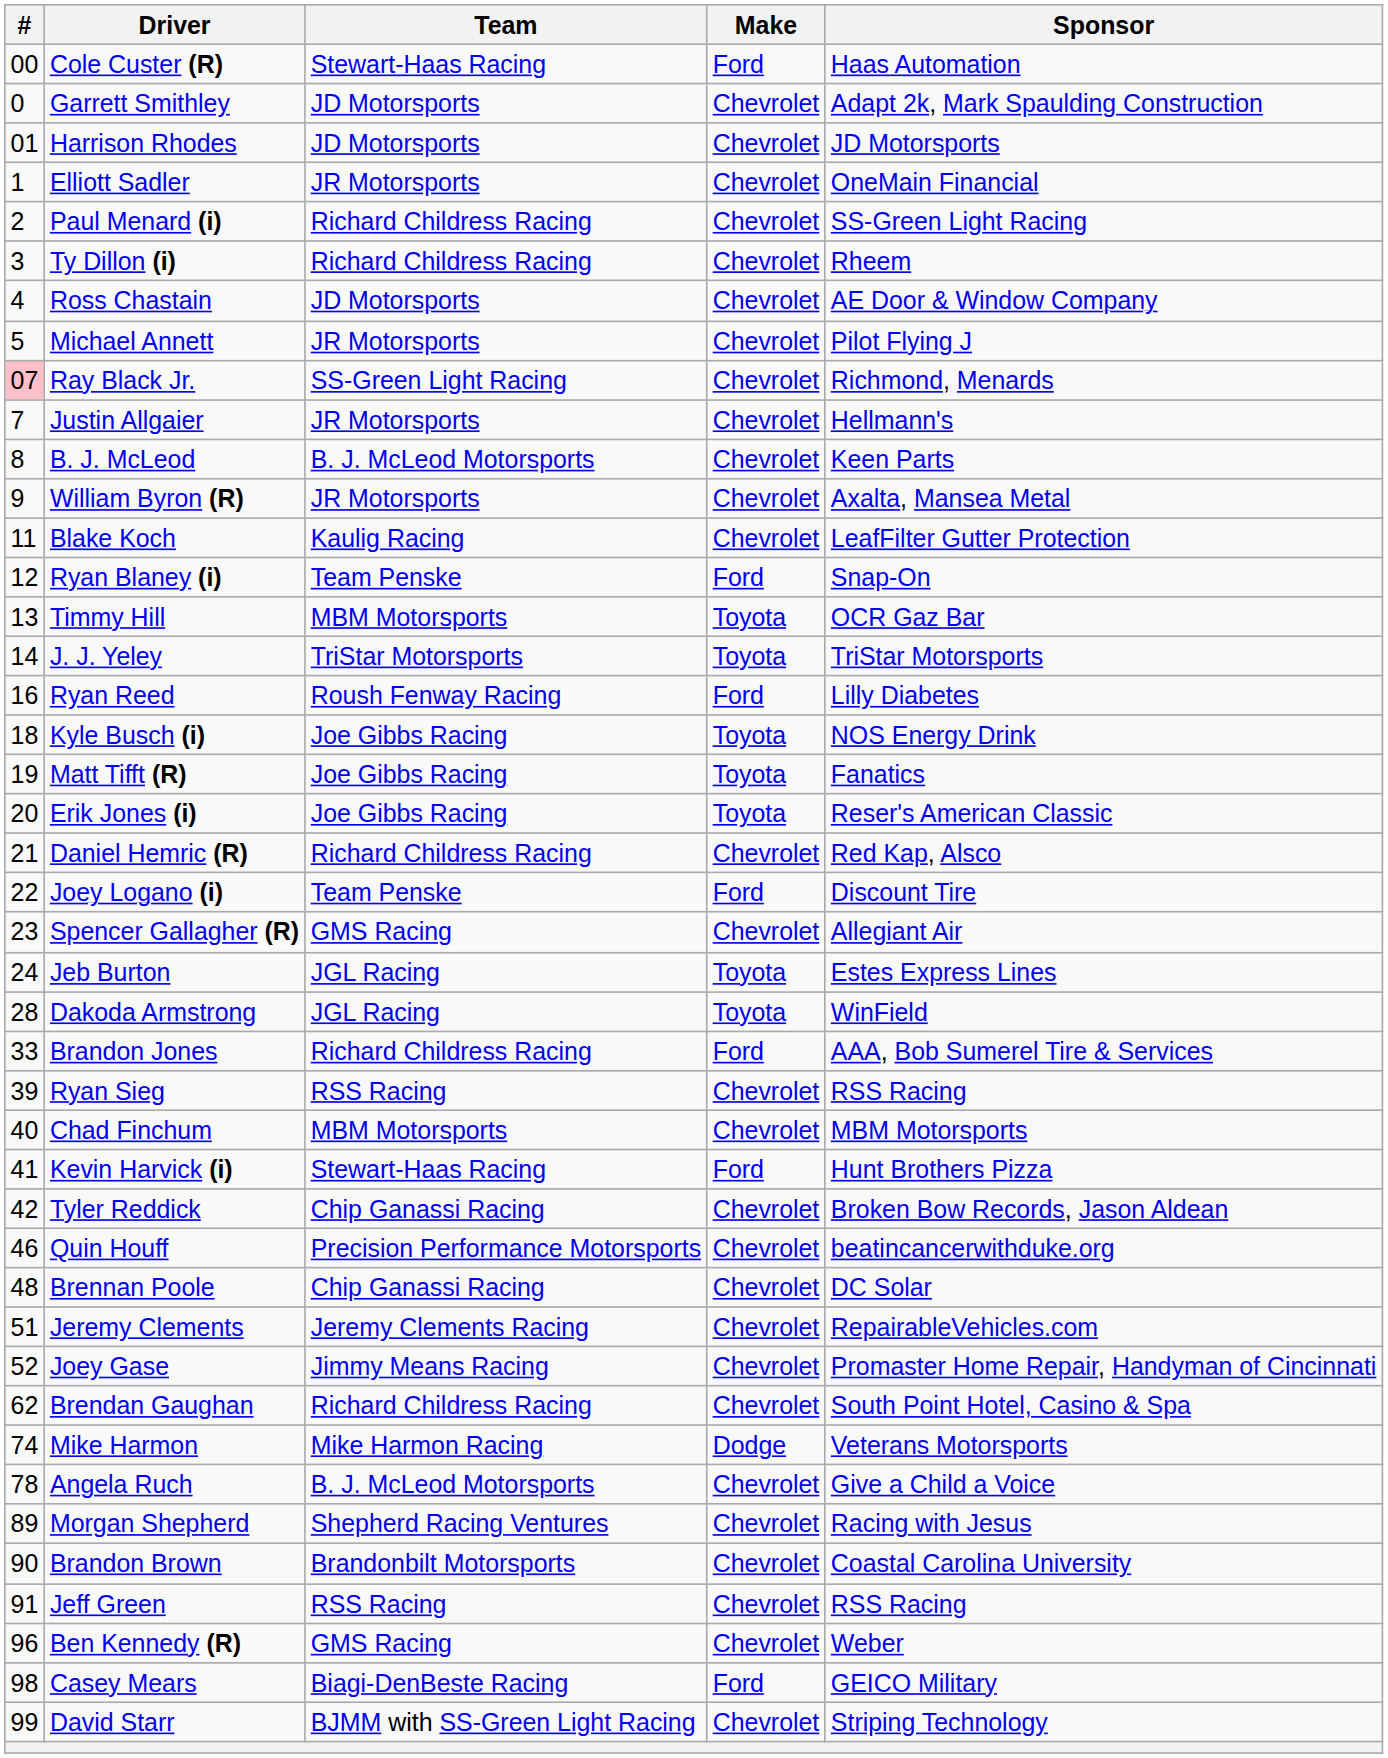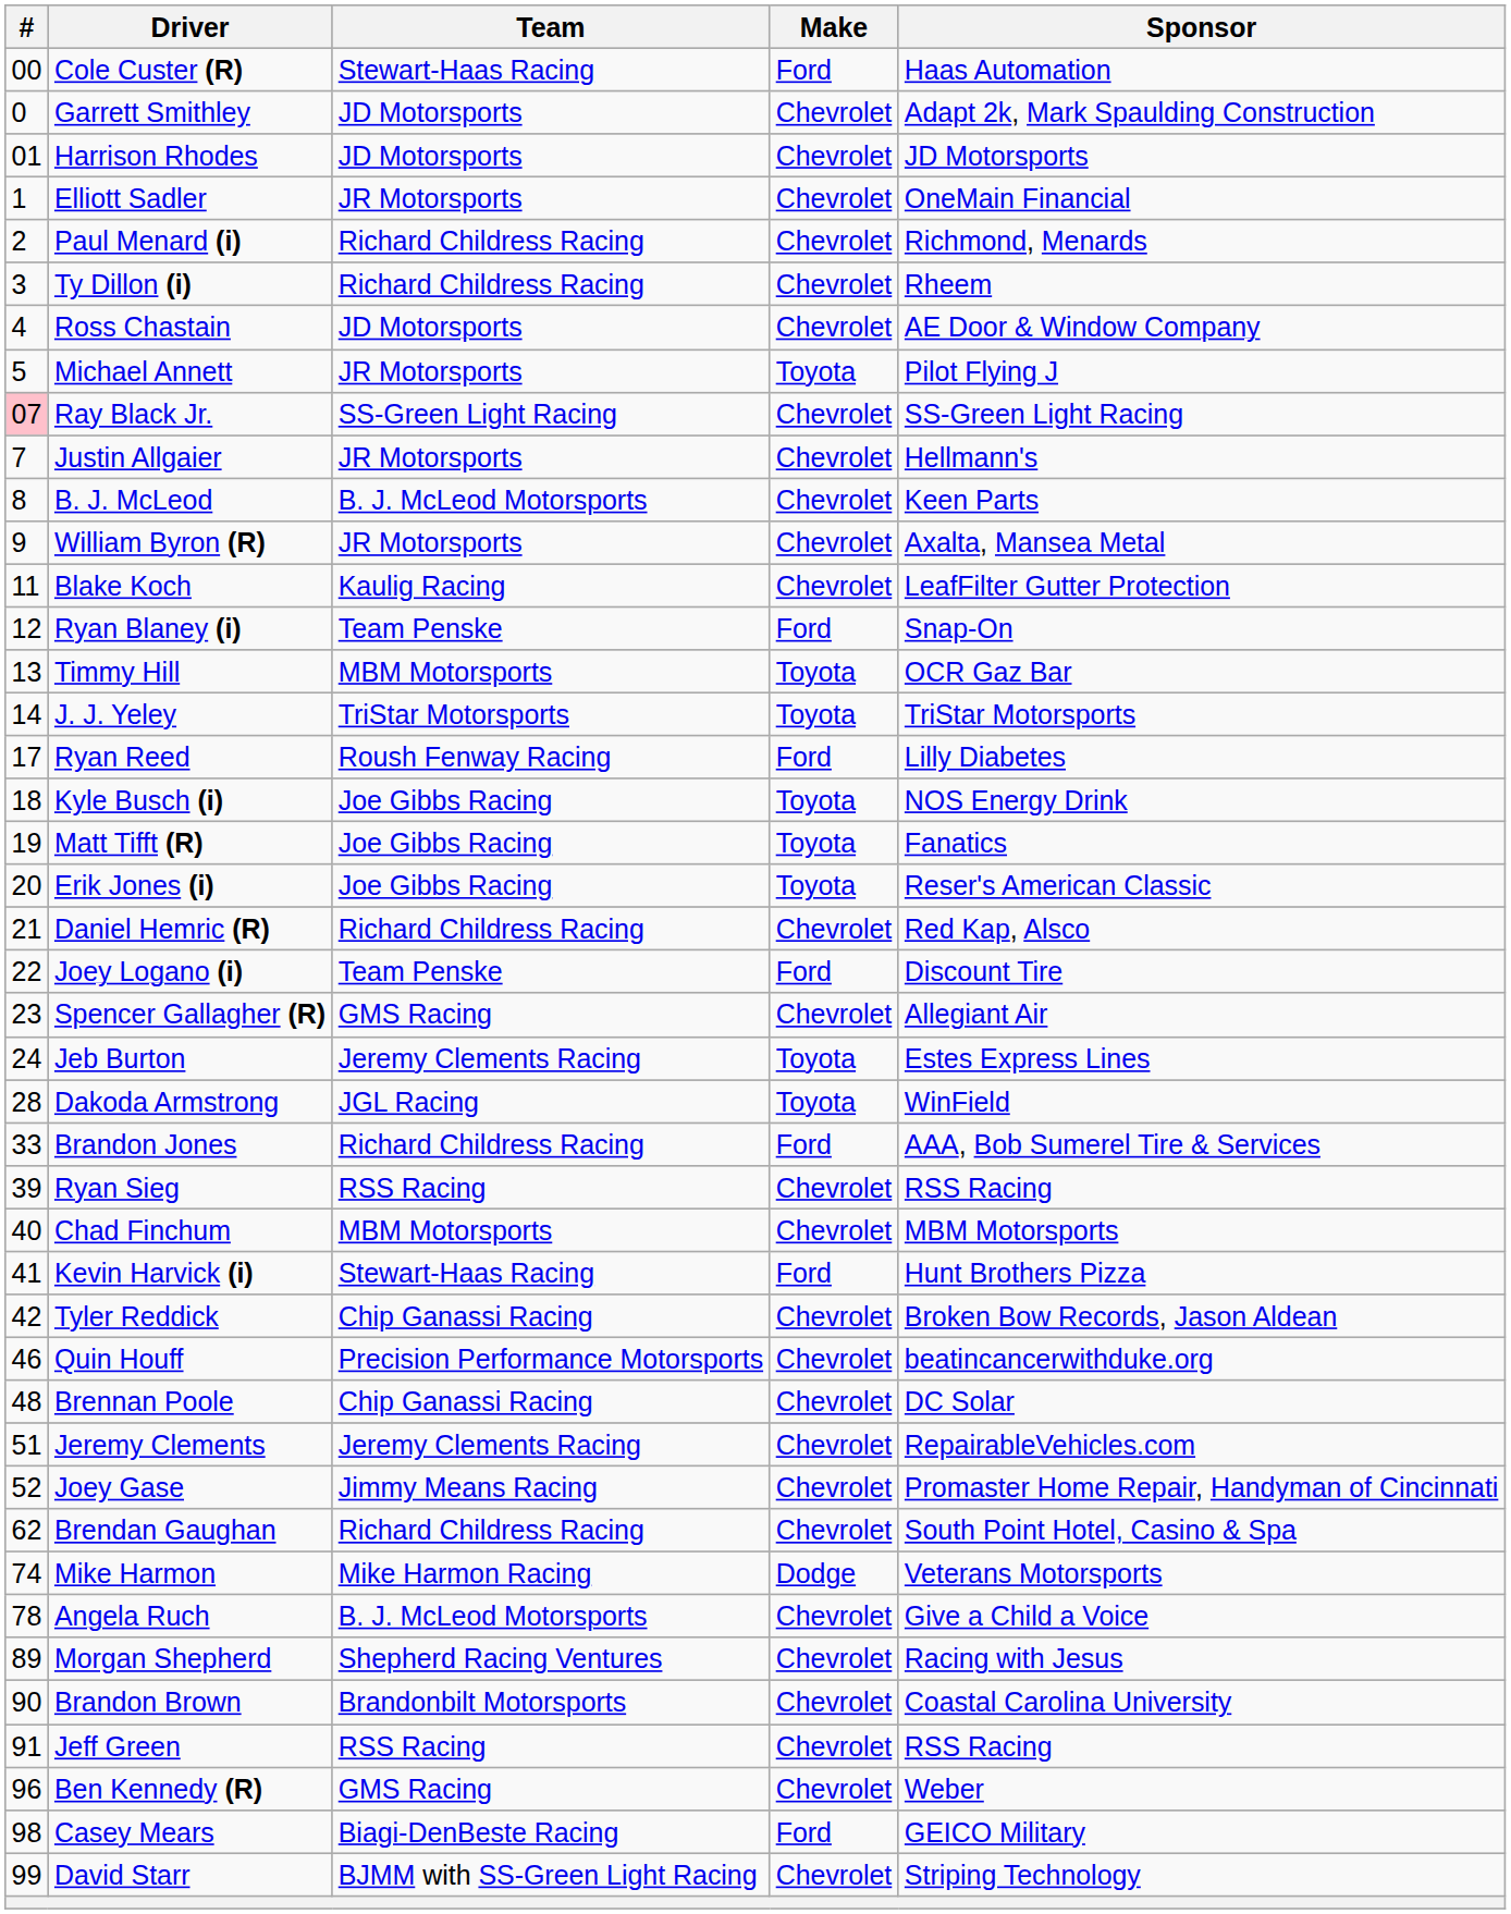 <table class="wikitable" style="font-size:95%">
 <tr>
 <th>#</th>
 <th>Driver</th>
 <th>Team</th>
 <th>Make</th>
 <th>Sponsor</th>
 </tr>
 <tr>
 <td>00</td>
 <td><a href='#'>Cole Custer</a> <strong>(R)</strong></td>
 <td><a href='#'>Stewart-Haas Racing</a></td>
 <td><a href='#'>Ford</a></td>
 <td><a href='#'>Haas Automation</a></td>
 </tr>
 <tr>
 <td>0</td>
 <td><a href='#'>Garrett Smithley</a></td>
 <td><a href='#'>JD Motorsports</a></td>
 <td><a href='#'>Chevrolet</a></td>
 <td><a href='#'>Adapt 2k</a>, <a href='#'>Mark Spaulding Construction</a></td>
 </tr>
 <tr>
 <td>01</td>
 <td><a href='#'>Harrison Rhodes</a></td>
 <td><a href='#'>JD Motorsports</a></td>
 <td><a href='#'>Chevrolet</a></td>
 <td><a href='#'>JD Motorsports</a></td>
 </tr>
 <tr>
 <td>1</td>
 <td><a href='#'>Elliott Sadler</a></td>
 <td><a href='#'>JR Motorsports</a></td>
 <td><a href='#'>Chevrolet</a></td>
 <td><a href='#'>OneMain Financial</a></td>
 </tr>
 <tr>
 <td>2</td>
 <td><a href='#'>Paul Menard</a> <strong>(i)</strong></td>
 <td><a href='#'>Richard Childress Racing</a></td>
 <td><a href='#'>Chevrolet</a></td>
-<td><a href='#'>SS-Green Light Racing</a></td>
+<td><a href='#'>Richmond</a>, <a href='#'>Menards</a></td>
 </tr>
 <tr>
 <td>3</td>
 <td><a href='#'>Ty Dillon</a> <strong>(i)</strong></td>
 <td><a href='#'>Richard Childress Racing</a></td>
 <td><a href='#'>Chevrolet</a></td>
 <td><a href='#'>Rheem</a></td>
 </tr>
 <tr>
 <td>4</td>
 <td><a href='#'>Ross Chastain</a></td>
 <td><a href='#'>JD Motorsports</a></td>
 <td><a href='#'>Chevrolet</a></td>
 <td><a href='#'>AE Door & Window Company</a></td>
 </tr>
 <tr>
 <td>5</td>
 <td><a href='#'>Michael Annett</a></td>
 <td><a href='#'>JR Motorsports</a></td>
-<td><a href='#'>Chevrolet</a></td>
+<td><a href='#'>Toyota</a></td>
 <td><a href='#'>Pilot Flying J</a></td>
 </tr>
 <tr>
 <td style="background: pink;">07</td>
 <td><a href='#'>Ray Black Jr.</a></td>
 <td><a href='#'>SS-Green Light Racing</a></td>
 <td><a href='#'>Chevrolet</a></td>
-<td><a href='#'>Richmond</a>, <a href='#'>Menards</a></td>
+<td><a href='#'>SS-Green Light Racing</a></td>
 </tr>
 <tr>
 <td>7</td>
 <td><a href='#'>Justin Allgaier</a></td>
 <td><a href='#'>JR Motorsports</a></td>
 <td><a href='#'>Chevrolet</a></td>
 <td><a href='#'>Hellmann's</a></td>
 </tr>
 <tr>
 <td>8</td>
 <td><a href='#'>B. J. McLeod</a></td>
 <td><a href='#'>B. J. McLeod Motorsports</a></td>
 <td><a href='#'>Chevrolet</a></td>
 <td><a href='#'>Keen Parts</a></td>
 </tr>
 <tr>
 <td>9</td>
 <td><a href='#'>William Byron</a> <strong>(R)</strong></td>
 <td><a href='#'>JR Motorsports</a></td>
 <td><a href='#'>Chevrolet</a></td>
 <td><a href='#'>Axalta</a>, <a href='#'>Mansea Metal</a></td>
 </tr>
 <tr>
 <td>11</td>
 <td><a href='#'>Blake Koch</a></td>
 <td><a href='#'>Kaulig Racing</a></td>
 <td><a href='#'>Chevrolet</a></td>
 <td><a href='#'>LeafFilter Gutter Protection</a></td>
 </tr>
 <tr>
 <td>12</td>
 <td><a href='#'>Ryan Blaney</a> <strong>(i)</strong></td>
 <td><a href='#'>Team Penske</a></td>
 <td><a href='#'>Ford</a></td>
 <td><a href='#'>Snap-On</a></td>
 </tr>
 <tr>
 <td>13</td>
 <td><a href='#'>Timmy Hill</a></td>
 <td><a href='#'>MBM Motorsports</a></td>
 <td><a href='#'>Toyota</a></td>
 <td><a href='#'>OCR Gaz Bar</a></td>
 </tr>
 <tr>
 <td>14</td>
 <td><a href='#'>J. J. Yeley</a></td>
 <td><a href='#'>TriStar Motorsports</a></td>
 <td><a href='#'>Toyota</a></td>
 <td><a href='#'>TriStar Motorsports</a></td>
 </tr>
 <tr>
-<td>16</td>
+<td>17</td>
 <td><a href='#'>Ryan Reed</a></td>
 <td><a href='#'>Roush Fenway Racing</a></td>
 <td><a href='#'>Ford</a></td>
 <td><a href='#'>Lilly Diabetes</a></td>
 </tr>
 <tr>
 <td>18</td>
 <td><a href='#'>Kyle Busch</a> <strong>(i)</strong></td>
 <td><a href='#'>Joe Gibbs Racing</a></td>
 <td><a href='#'>Toyota</a></td>
 <td><a href='#'>NOS Energy Drink</a></td>
 </tr>
 <tr>
 <td>19</td>
 <td><a href='#'>Matt Tifft</a> <strong>(R)</strong></td>
 <td><a href='#'>Joe Gibbs Racing</a></td>
 <td><a href='#'>Toyota</a></td>
 <td><a href='#'>Fanatics</a></td>
 </tr>
 <tr>
 <td>20</td>
 <td><a href='#'>Erik Jones</a> <strong>(i)</strong></td>
 <td><a href='#'>Joe Gibbs Racing</a></td>
 <td><a href='#'>Toyota</a></td>
 <td><a href='#'>Reser's American Classic</a></td>
 </tr>
 <tr>
 <td>21</td>
 <td><a href='#'>Daniel Hemric</a> <strong>(R)</strong></td>
 <td><a href='#'>Richard Childress Racing</a></td>
 <td><a href='#'>Chevrolet</a></td>
 <td><a href='#'>Red Kap</a>, <a href='#'>Alsco</a></td>
 </tr>
 <tr>
 <td>22</td>
 <td><a href='#'>Joey Logano</a> <strong>(i)</strong></td>
 <td><a href='#'>Team Penske</a></td>
 <td><a href='#'>Ford</a></td>
 <td><a href='#'>Discount Tire</a></td>
 </tr>
 <tr>
 <td>23</td>
 <td><a href='#'>Spencer Gallagher</a> <strong>(R)</strong></td>
 <td><a href='#'>GMS Racing</a></td>
 <td><a href='#'>Chevrolet</a></td>
 <td><a href='#'>Allegiant Air</a></td>
 </tr>
 <tr>
 <td>24</td>
 <td><a href='#'>Jeb Burton</a></td>
-<td><a href='#'>JGL Racing</a></td>
+<td><a href='#'>Jeremy Clements Racing</a></td>
 <td><a href='#'>Toyota</a></td>
 <td><a href='#'>Estes Express Lines</a></td>
 </tr>
 <tr>
 <td>28</td>
 <td><a href='#'>Dakoda Armstrong</a></td>
 <td><a href='#'>JGL Racing</a></td>
 <td><a href='#'>Toyota</a></td>
 <td><a href='#'>WinField</a></td>
 </tr>
 <tr>
 <td>33</td>
 <td><a href='#'>Brandon Jones</a></td>
 <td><a href='#'>Richard Childress Racing</a></td>
 <td><a href='#'>Ford</a></td>
 <td><a href='#'>AAA</a>, <a href='#'>Bob Sumerel Tire & Services</a></td>
 </tr>
 <tr>
 <td>39</td>
 <td><a href='#'>Ryan Sieg</a></td>
 <td><a href='#'>RSS Racing</a></td>
 <td><a href='#'>Chevrolet</a></td>
 <td><a href='#'>RSS Racing</a></td>
 </tr>
 <tr>
 <td>40</td>
 <td><a href='#'>Chad Finchum</a></td>
 <td><a href='#'>MBM Motorsports</a></td>
 <td><a href='#'>Chevrolet</a></td>
 <td><a href='#'>MBM Motorsports</a></td>
 </tr>
 <tr>
 <td>41</td>
 <td><a href='#'>Kevin Harvick</a> <strong>(i)</strong></td>
 <td><a href='#'>Stewart-Haas Racing</a></td>
 <td><a href='#'>Ford</a></td>
 <td><a href='#'>Hunt Brothers Pizza</a></td>
 </tr>
 <tr>
 <td>42</td>
 <td><a href='#'>Tyler Reddick</a></td>
 <td><a href='#'>Chip Ganassi Racing</a></td>
 <td><a href='#'>Chevrolet</a></td>
 <td><a href='#'>Broken Bow Records</a>, <a href='#'>Jason Aldean</a></td>
 </tr>
 <tr>
 <td>46</td>
 <td><a href='#'>Quin Houff</a></td>
 <td><a href='#'>Precision Performance Motorsports</a></td>
 <td><a href='#'>Chevrolet</a></td>
 <td><a href='#'>beatincancerwithduke.org</a></td>
 </tr>
 <tr>
 <td>48</td>
 <td><a href='#'>Brennan Poole</a></td>
 <td><a href='#'>Chip Ganassi Racing</a></td>
 <td><a href='#'>Chevrolet</a></td>
 <td><a href='#'>DC Solar</a></td>
 </tr>
 <tr>
 <td>51</td>
 <td><a href='#'>Jeremy Clements</a></td>
 <td><a href='#'>Jeremy Clements Racing</a></td>
 <td><a href='#'>Chevrolet</a></td>
 <td><a href='#'>RepairableVehicles.com</a></td>
 </tr>
 <tr>
 <td>52</td>
 <td><a href='#'>Joey Gase</a></td>
 <td><a href='#'>Jimmy Means Racing</a></td>
 <td><a href='#'>Chevrolet</a></td>
 <td><a href='#'>Promaster Home Repair</a>, <a href='#'>Handyman of Cincinnati</a></td>
 </tr>
 <tr>
 <td>62</td>
 <td><a href='#'>Brendan Gaughan</a></td>
 <td><a href='#'>Richard Childress Racing</a></td>
 <td><a href='#'>Chevrolet</a></td>
 <td><a href='#'>South Point Hotel, Casino & Spa</a></td>
 </tr>
 <tr>
 <td>74</td>
 <td><a href='#'>Mike Harmon</a></td>
 <td><a href='#'>Mike Harmon Racing</a></td>
 <td><a href='#'>Dodge</a></td>
 <td><a href='#'>Veterans Motorsports</a></td>
 </tr>
 <tr>
 <td>78</td>
 <td><a href='#'>Angela Ruch</a></td>
 <td><a href='#'>B. J. McLeod Motorsports</a></td>
 <td><a href='#'>Chevrolet</a></td>
 <td><a href='#'>Give a Child a Voice</a></td>
 </tr>
 <tr>
 <td>89</td>
 <td><a href='#'>Morgan Shepherd</a></td>
 <td><a href='#'>Shepherd Racing Ventures</a></td>
 <td><a href='#'>Chevrolet</a></td>
 <td><a href='#'>Racing with Jesus</a></td>
 </tr>
 <tr>
 <td>90</td>
 <td><a href='#'>Brandon Brown</a></td>
 <td><a href='#'>Brandonbilt Motorsports</a></td>
 <td><a href='#'>Chevrolet</a></td>
 <td><a href='#'>Coastal Carolina University</a></td>
 </tr>
 <tr>
 <td>91</td>
 <td><a href='#'>Jeff Green</a></td>
 <td><a href='#'>RSS Racing</a></td>
 <td><a href='#'>Chevrolet</a></td>
 <td><a href='#'>RSS Racing</a></td>
 </tr>
 <tr>
 <td>96</td>
 <td><a href='#'>Ben Kennedy</a> <strong>(R)</strong></td>
 <td><a href='#'>GMS Racing</a></td>
 <td><a href='#'>Chevrolet</a></td>
 <td><a href='#'>Weber</a></td>
 </tr>
 <tr>
 <td>98</td>
 <td><a href='#'>Casey Mears</a></td>
 <td><a href='#'>Biagi-DenBeste Racing</a></td>
 <td><a href='#'>Ford</a></td>
 <td><a href='#'>GEICO Military</a></td>
 </tr>
 <tr>
 <td>99</td>
 <td><a href='#'>David Starr</a></td>
 <td><a href='#'>BJMM</a> with <a href='#'>SS-Green Light Racing</a></td>
 <td><a href='#'>Chevrolet</a></td>
 <td><a href='#'>Striping Technology</a></td>
 </tr>
 <tr>
 <th colspan="5"></th>
 </tr>
 </table>
